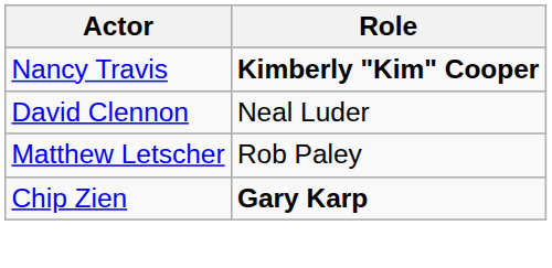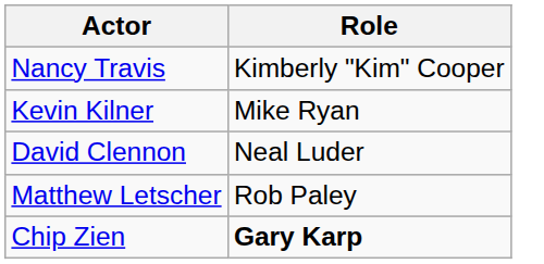 <table class="wikitable">
 <tr>
 <th>Actor</th>
 <th>Role</th>
 </tr>
 <tr>
 <td><a href='#'>Nancy Travis</a></td>
-<td><strong>Kimberly "Kim" Cooper</strong></td>
+<td>Kimberly "Kim" Cooper</td>
+</tr>
+<tr>
+<td><a href='#'>Kevin Kilner</a></td>
+<td>Mike Ryan</td>
 </tr>
 <tr>
 <td><a href='#'>David Clennon</a></td>
 <td>Neal Luder</td>
 </tr>
 <tr>
 <td><a href='#'>Matthew Letscher</a></td>
 <td>Rob Paley</td>
 </tr>
 <tr>
 <td><a href='#'>Chip Zien</a></td>
 <td><strong>Gary Karp</strong></td>
 </tr>
 </table>
